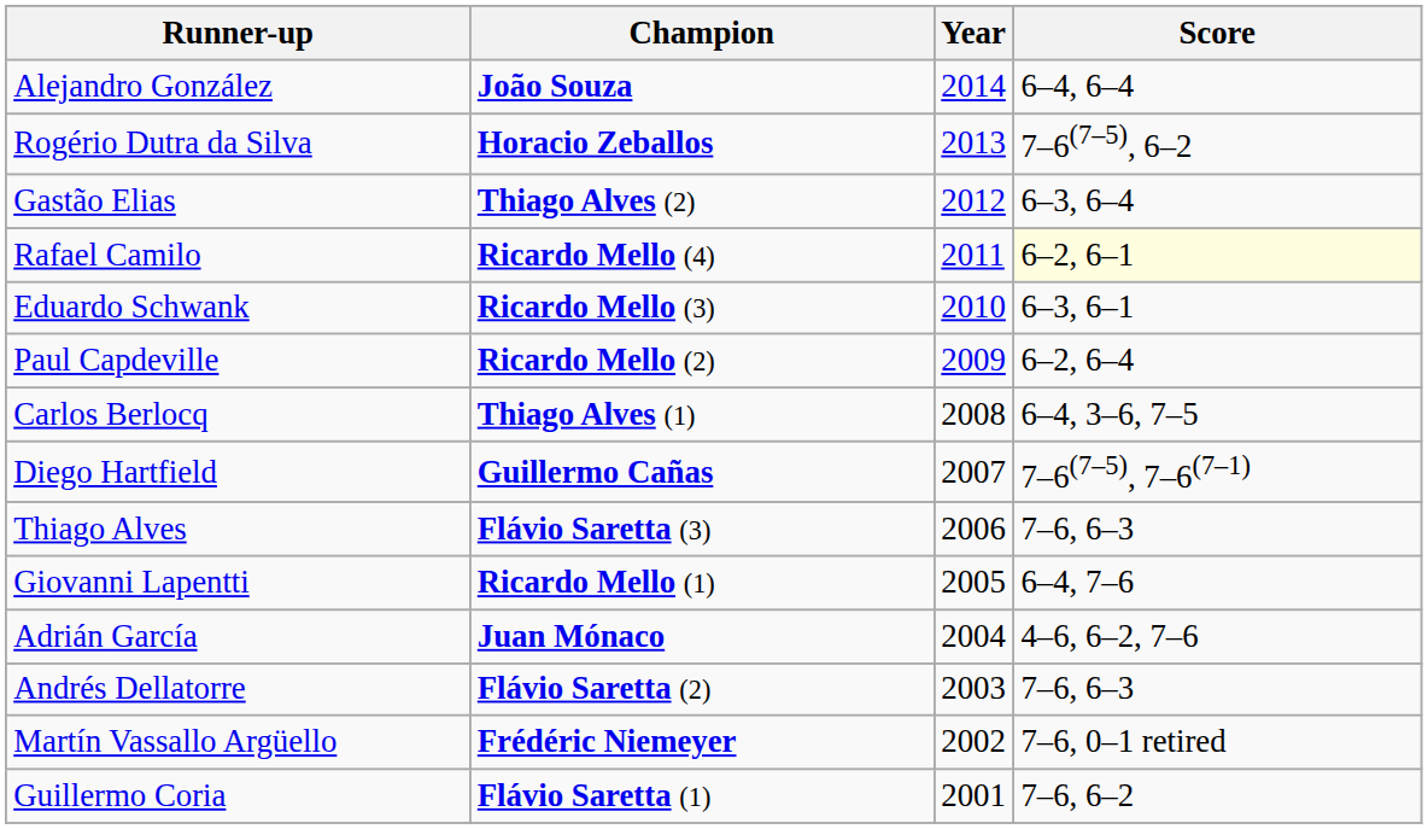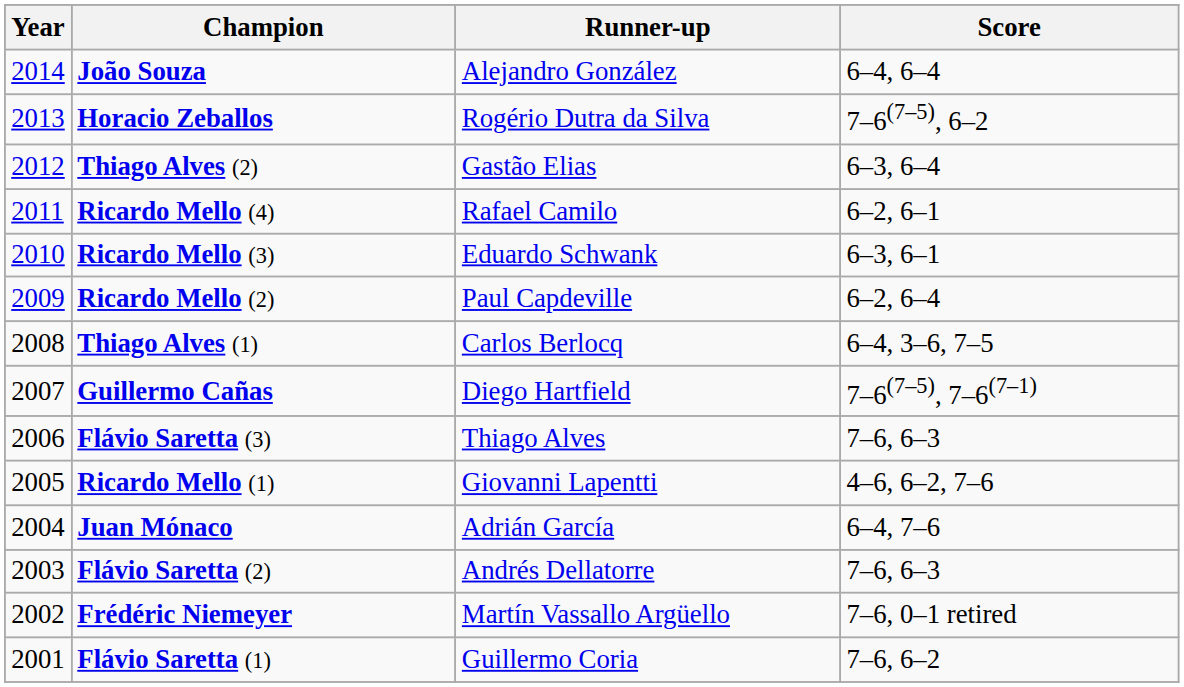 <table class="wikitable" style="font-size:90%">
 <tr>
+<th>Year</th>
+<th width="200">Champion</th>
 <th width="200">Runner-up</th>
-<th width="200">Champion</th>
-<th>Year</th>
 <th width="175">Score</th>
 </tr>
 <tr>
+<td><a href='#'>2014</a></td>
+<td> <strong><a href='#'>João Souza</a></strong></td>
 <td> <a href='#'>Alejandro González</a></td>
-<td> <strong><a href='#'>João Souza</a></strong></td>
-<td><a href='#'>2014</a></td>
 <td>6–4, 6–4</td>
 </tr>
 <tr>
+<td><a href='#'>2013</a></td>
+<td> <strong><a href='#'>Horacio Zeballos</a></strong></td>
 <td> <a href='#'>Rogério Dutra da Silva</a></td>
-<td> <strong><a href='#'>Horacio Zeballos</a></strong></td>
-<td><a href='#'>2013</a></td>
 <td>7–6<sup>(7–5)</sup>, 6–2</td>
 </tr>
 <tr>
+<td><a href='#'>2012</a></td>
+<td> <strong><a href='#'>Thiago Alves</a></strong> <small>(2)</small></td>
 <td> <a href='#'>Gastão Elias</a></td>
-<td> <strong><a href='#'>Thiago Alves</a></strong> <small>(2)</small></td>
-<td><a href='#'>2012</a></td>
 <td>6–3, 6–4</td>
 </tr>
 <tr>
+<td><a href='#'>2011</a></td>
+<td> <strong><a href='#'>Ricardo Mello</a></strong> <small>(4)</small></td>
 <td> <a href='#'>Rafael Camilo</a></td>
-<td> <strong><a href='#'>Ricardo Mello</a></strong> <small>(4)</small></td>
-<td><a href='#'>2011</a></td>
-<td style="background: lightyellow;">6–2, 6–1</td>
+<td>6–2, 6–1</td>
 </tr>
 <tr>
+<td><a href='#'>2010</a></td>
+<td> <strong><a href='#'>Ricardo Mello</a></strong> <small>(3)</small></td>
 <td> <a href='#'>Eduardo Schwank</a></td>
-<td> <strong><a href='#'>Ricardo Mello</a></strong> <small>(3)</small></td>
-<td><a href='#'>2010</a></td>
 <td>6–3, 6–1</td>
 </tr>
 <tr>
+<td><a href='#'>2009</a></td>
+<td> <strong><a href='#'>Ricardo Mello</a></strong> <small>(2)</small></td>
 <td> <a href='#'>Paul Capdeville</a></td>
-<td> <strong><a href='#'>Ricardo Mello</a></strong> <small>(2)</small></td>
-<td><a href='#'>2009</a></td>
 <td>6–2, 6–4</td>
 </tr>
 <tr>
+<td>2008</td>
+<td> <strong><a href='#'>Thiago Alves</a></strong> <small>(1)</small></td>
 <td> <a href='#'>Carlos Berlocq</a></td>
-<td> <strong><a href='#'>Thiago Alves</a></strong> <small>(1)</small></td>
-<td>2008</td>
 <td>6–4, 3–6, 7–5</td>
 </tr>
 <tr>
+<td>2007</td>
+<td> <strong><a href='#'>Guillermo Cañas</a></strong></td>
 <td> <a href='#'>Diego Hartfield</a></td>
-<td> <strong><a href='#'>Guillermo Cañas</a></strong></td>
-<td>2007</td>
 <td>7–6<sup>(7–5)</sup>, 7–6<sup>(7–1)</sup></td>
 </tr>
 <tr>
+<td>2006</td>
+<td> <strong><a href='#'>Flávio Saretta</a></strong> <small>(3)</small></td>
 <td> <a href='#'>Thiago Alves</a></td>
-<td> <strong><a href='#'>Flávio Saretta</a></strong> <small>(3)</small></td>
-<td>2006</td>
 <td>7–6, 6–3</td>
 </tr>
 <tr>
+<td>2005</td>
+<td> <strong><a href='#'>Ricardo Mello</a></strong> <small>(1)</small></td>
 <td> <a href='#'>Giovanni Lapentti</a></td>
-<td> <strong><a href='#'>Ricardo Mello</a></strong> <small>(1)</small></td>
-<td>2005</td>
+<td>4–6, 6–2, 7–6</td>
+</tr>
+<tr>
+<td>2004</td>
+<td> <strong><a href='#'>Juan Mónaco</a></strong></td>
+<td> <a href='#'>Adrián García</a></td>
 <td>6–4, 7–6</td>
 </tr>
 <tr>
-<td> <a href='#'>Adrián García</a></td>
-<td> <strong><a href='#'>Juan Mónaco</a></strong></td>
-<td>2004</td>
-<td>4–6, 6–2, 7–6</td>
-</tr>
-<tr>
+<td>2003</td>
+<td> <strong><a href='#'>Flávio Saretta</a></strong> <small>(2)</small></td>
 <td> <a href='#'>Andrés Dellatorre</a></td>
-<td> <strong><a href='#'>Flávio Saretta</a></strong> <small>(2)</small></td>
-<td>2003</td>
 <td>7–6, 6–3</td>
 </tr>
 <tr>
+<td>2002</td>
+<td> <strong><a href='#'>Frédéric Niemeyer</a></strong></td>
 <td> <a href='#'>Martín Vassallo Argüello</a></td>
-<td> <strong><a href='#'>Frédéric Niemeyer</a></strong></td>
-<td>2002</td>
 <td>7–6, 0–1 retired</td>
 </tr>
 <tr>
+<td>2001</td>
+<td> <strong><a href='#'>Flávio Saretta</a></strong> <small>(1)</small></td>
 <td> <a href='#'>Guillermo Coria</a></td>
-<td> <strong><a href='#'>Flávio Saretta</a></strong> <small>(1)</small></td>
-<td>2001</td>
 <td>7–6, 6–2</td>
 </tr>
 </table>
